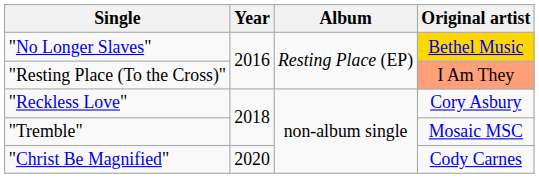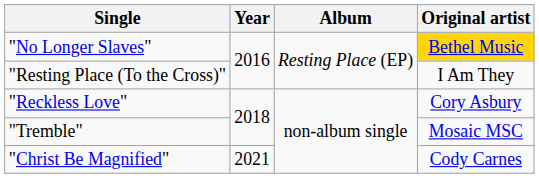 <table class="wikitable wiki table" style="text-align:center;">
 <tr>
 <th>Single</th>
 <th>Year</th>
 <th>Album</th>
 <th>Original artist</th>
 </tr>
 <tr>
 <td align="left">"<a href='#'>No Longer Slaves</a>"</td>
 <td rowspan="2">2016</td>
 <td rowspan="2"><em>Resting Place</em> (EP)</td>
 <td style="background: gold;"><a href='#'>Bethel Music</a></td>
 </tr>
 <tr>
 <td align="left">"Resting Place (To the Cross)"</td>
-<td style="background: lightsalmon;">I Am They</td>
+<td>I Am They</td>
 </tr>
 <tr>
 <td align="left">"<a href='#'>Reckless Love</a>"</td>
 <td rowspan="2">2018</td>
 <td rowspan="3">non-album single</td>
 <td><a href='#'>Cory Asbury</a></td>
 </tr>
 <tr>
 <td align="left">"Tremble"</td>
 <td><a href='#'>Mosaic MSC</a></td>
 </tr>
 <tr>
 <td align="left">"<a href='#'>Christ Be Magnified</a>"</td>
-<td rowspan="1">2020</td>
+<td rowspan="1">2021</td>
 <td><a href='#'>Cody Carnes</a></td>
 </tr>
 </table>
